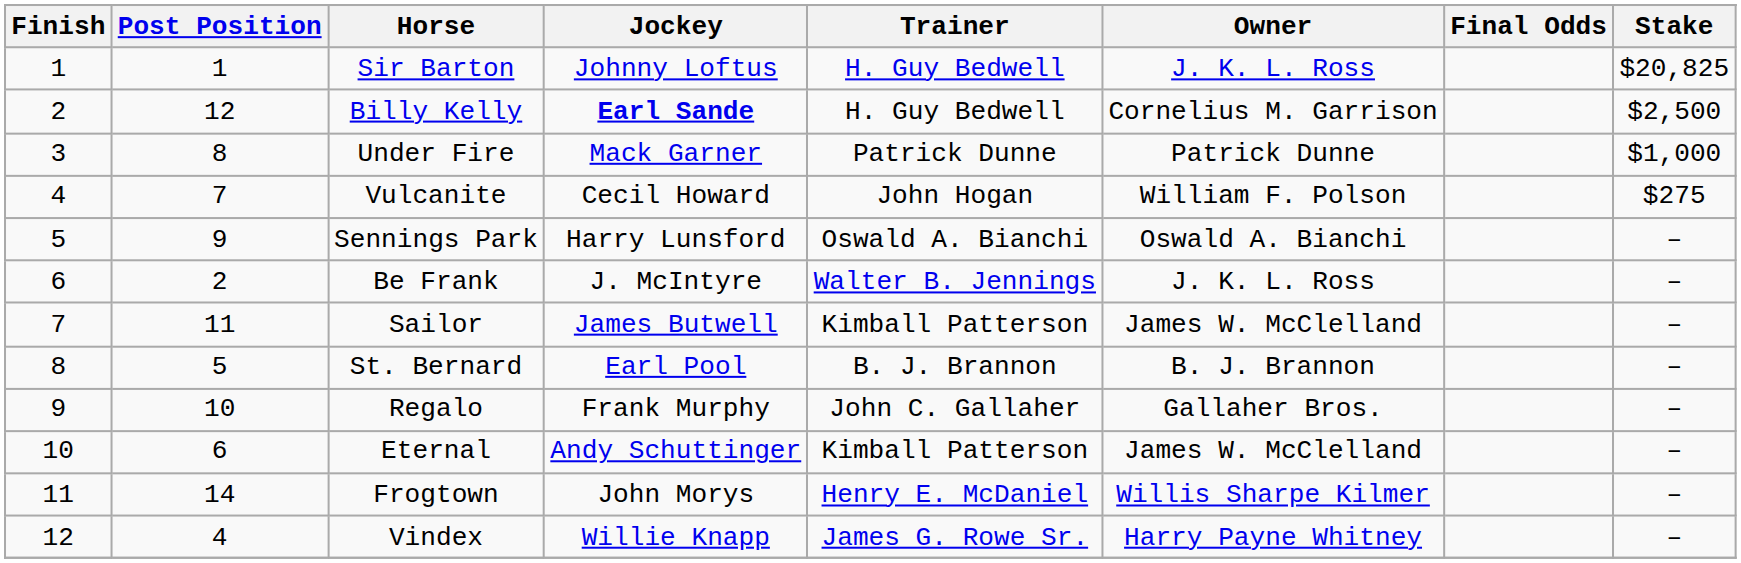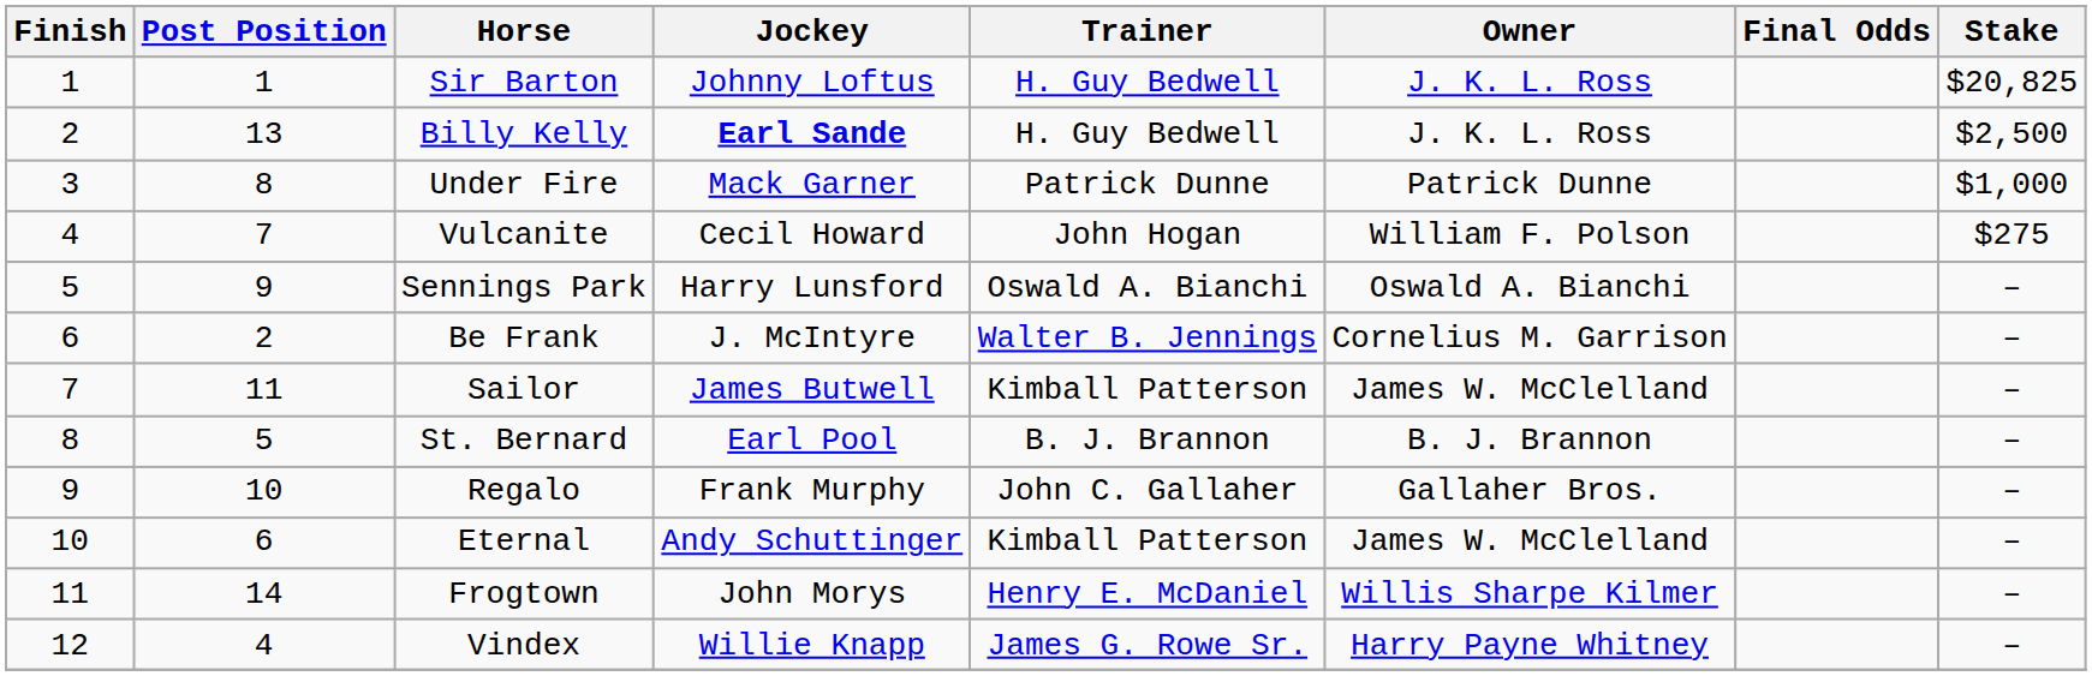 <table class="wikitable sortable plainrowheaders">
 <tr>
 </tr>
 <tr>
 <th scope="col">Finish</th>
 <th scope="col"><a href='#'>Post Position</a></th>
 <th scope="col">Horse</th>
 <th scope="col">Jockey</th>
 <th scope="col">Trainer</th>
 <th scope="col">Owner</th>
 <th scope="col">Final Odds</th>
 <th scope="col" class="unsortable">Stake</th>
 </tr>
 <tr>
 <td style="text-align:center;">1</td>
 <td style="text-align:center;">1</td>
 <td style="text-align:center;"><a href='#'>Sir Barton</a></td>
 <td style="text-align:center;"><a href='#'>Johnny Loftus</a></td>
 <td style="text-align:center;"><a href='#'>H. Guy Bedwell</a></td>
 <td style="text-align:center;"><a href='#'>J. K. L. Ross</a></td>
 <td style="text-align:center;"></td>
 <td style="text-align:center;">$20,825</td>
 </tr>
 <tr>
 <td style="text-align:center;">2</td>
-<td style="text-align:center;">12</td>
+<td style="text-align:center;">13</td>
 <td style="text-align:center;"><a href='#'>Billy Kelly</a></td>
 <td style="text-align:center;"><strong><a href='#'>Earl Sande</a></strong></td>
 <td style="text-align:center;">H. Guy Bedwell</td>
-<td style="text-align:center;">Cornelius M. Garrison</td>
+<td style="text-align:center;">J. K. L. Ross</td>
 <td style="text-align:center;"></td>
 <td style="text-align:center;">$2,500</td>
 </tr>
 <tr>
 <td style="text-align:center;">3</td>
 <td style="text-align:center;">8</td>
 <td style="text-align:center;">Under Fire</td>
 <td style="text-align:center;"><a href='#'>Mack Garner</a></td>
 <td style="text-align:center;">Patrick Dunne</td>
 <td style="text-align:center;">Patrick Dunne</td>
 <td style="text-align:center;"></td>
 <td style="text-align:center;">$1,000</td>
 </tr>
 <tr>
 <td style="text-align:center;">4</td>
 <td style="text-align:center;">7</td>
 <td style="text-align:center;">Vulcanite</td>
 <td style="text-align:center;">Cecil Howard</td>
 <td style="text-align:center;">John Hogan</td>
 <td style="text-align:center;">William F. Polson</td>
 <td style="text-align:center;"></td>
 <td style="text-align:center;">$275</td>
 </tr>
 <tr>
 <td style="text-align:center;">5</td>
 <td style="text-align:center;">9</td>
 <td style="text-align:center;">Sennings Park</td>
 <td style="text-align:center;">Harry Lunsford</td>
 <td style="text-align:center;">Oswald A. Bianchi</td>
 <td style="text-align:center;">Oswald A. Bianchi</td>
 <td style="text-align:center;"></td>
 <td style="text-align:center;">–</td>
 </tr>
 <tr>
 <td style="text-align:center;">6</td>
 <td style="text-align:center;">2</td>
 <td style="text-align:center;">Be Frank</td>
 <td style="text-align:center;">J. McIntyre</td>
 <td style="text-align:center;"><a href='#'>Walter B. Jennings</a></td>
-<td style="text-align:center;">J. K. L. Ross</td>
+<td style="text-align:center;">Cornelius M. Garrison</td>
 <td style="text-align:center;"></td>
 <td style="text-align:center;">–</td>
 </tr>
 <tr>
 <td style="text-align:center;">7</td>
 <td style="text-align:center;">11</td>
 <td style="text-align:center;">Sailor</td>
 <td style="text-align:center;"><a href='#'>James Butwell</a></td>
 <td style="text-align:center;">Kimball Patterson</td>
 <td style="text-align:center;">James W. McClelland</td>
 <td style="text-align:center;"></td>
 <td style="text-align:center;">–</td>
 </tr>
 <tr>
 <td style="text-align:center;">8</td>
 <td style="text-align:center;">5</td>
 <td style="text-align:center;">St. Bernard</td>
 <td style="text-align:center;"><a href='#'>Earl Pool</a></td>
 <td style="text-align:center;">B. J. Brannon</td>
 <td style="text-align:center;">B. J. Brannon</td>
 <td style="text-align:center;"></td>
 <td style="text-align:center;">–</td>
 </tr>
 <tr>
 <td style="text-align:center;">9</td>
 <td style="text-align:center;">10</td>
 <td style="text-align:center;">Regalo</td>
 <td style="text-align:center;">Frank Murphy</td>
 <td style="text-align:center;">John C. Gallaher</td>
 <td style="text-align:center;">Gallaher Bros.</td>
 <td style="text-align:center;"></td>
 <td style="text-align:center;">–</td>
 </tr>
 <tr>
 <td style="text-align:center;">10</td>
 <td style="text-align:center;">6</td>
 <td style="text-align:center;">Eternal</td>
 <td style="text-align:center;"><a href='#'>Andy Schuttinger</a></td>
 <td style="text-align:center;">Kimball Patterson</td>
 <td style="text-align:center;">James W. McClelland</td>
 <td style="text-align:center;"></td>
 <td style="text-align:center;">–</td>
 </tr>
 <tr>
 <td style="text-align:center;">11</td>
 <td style="text-align:center;">14</td>
 <td style="text-align:center;">Frogtown</td>
 <td style="text-align:center;">John Morys</td>
 <td style="text-align:center;"><a href='#'>Henry E. McDaniel</a></td>
 <td style="text-align:center;"><a href='#'>Willis Sharpe Kilmer</a></td>
 <td style="text-align:center;"></td>
 <td style="text-align:center;">–</td>
 </tr>
 <tr>
 <td style="text-align:center;">12</td>
 <td style="text-align:center;">4</td>
 <td style="text-align:center;">Vindex</td>
 <td style="text-align:center;"><a href='#'>Willie Knapp</a></td>
 <td style="text-align:center;"><a href='#'>James G. Rowe Sr.</a></td>
 <td style="text-align:center;"><a href='#'>Harry Payne Whitney</a></td>
 <td style="text-align:center;"></td>
 <td style="text-align:center;">–</td>
 </tr>
 <tr>
 </tr>
 </table>
